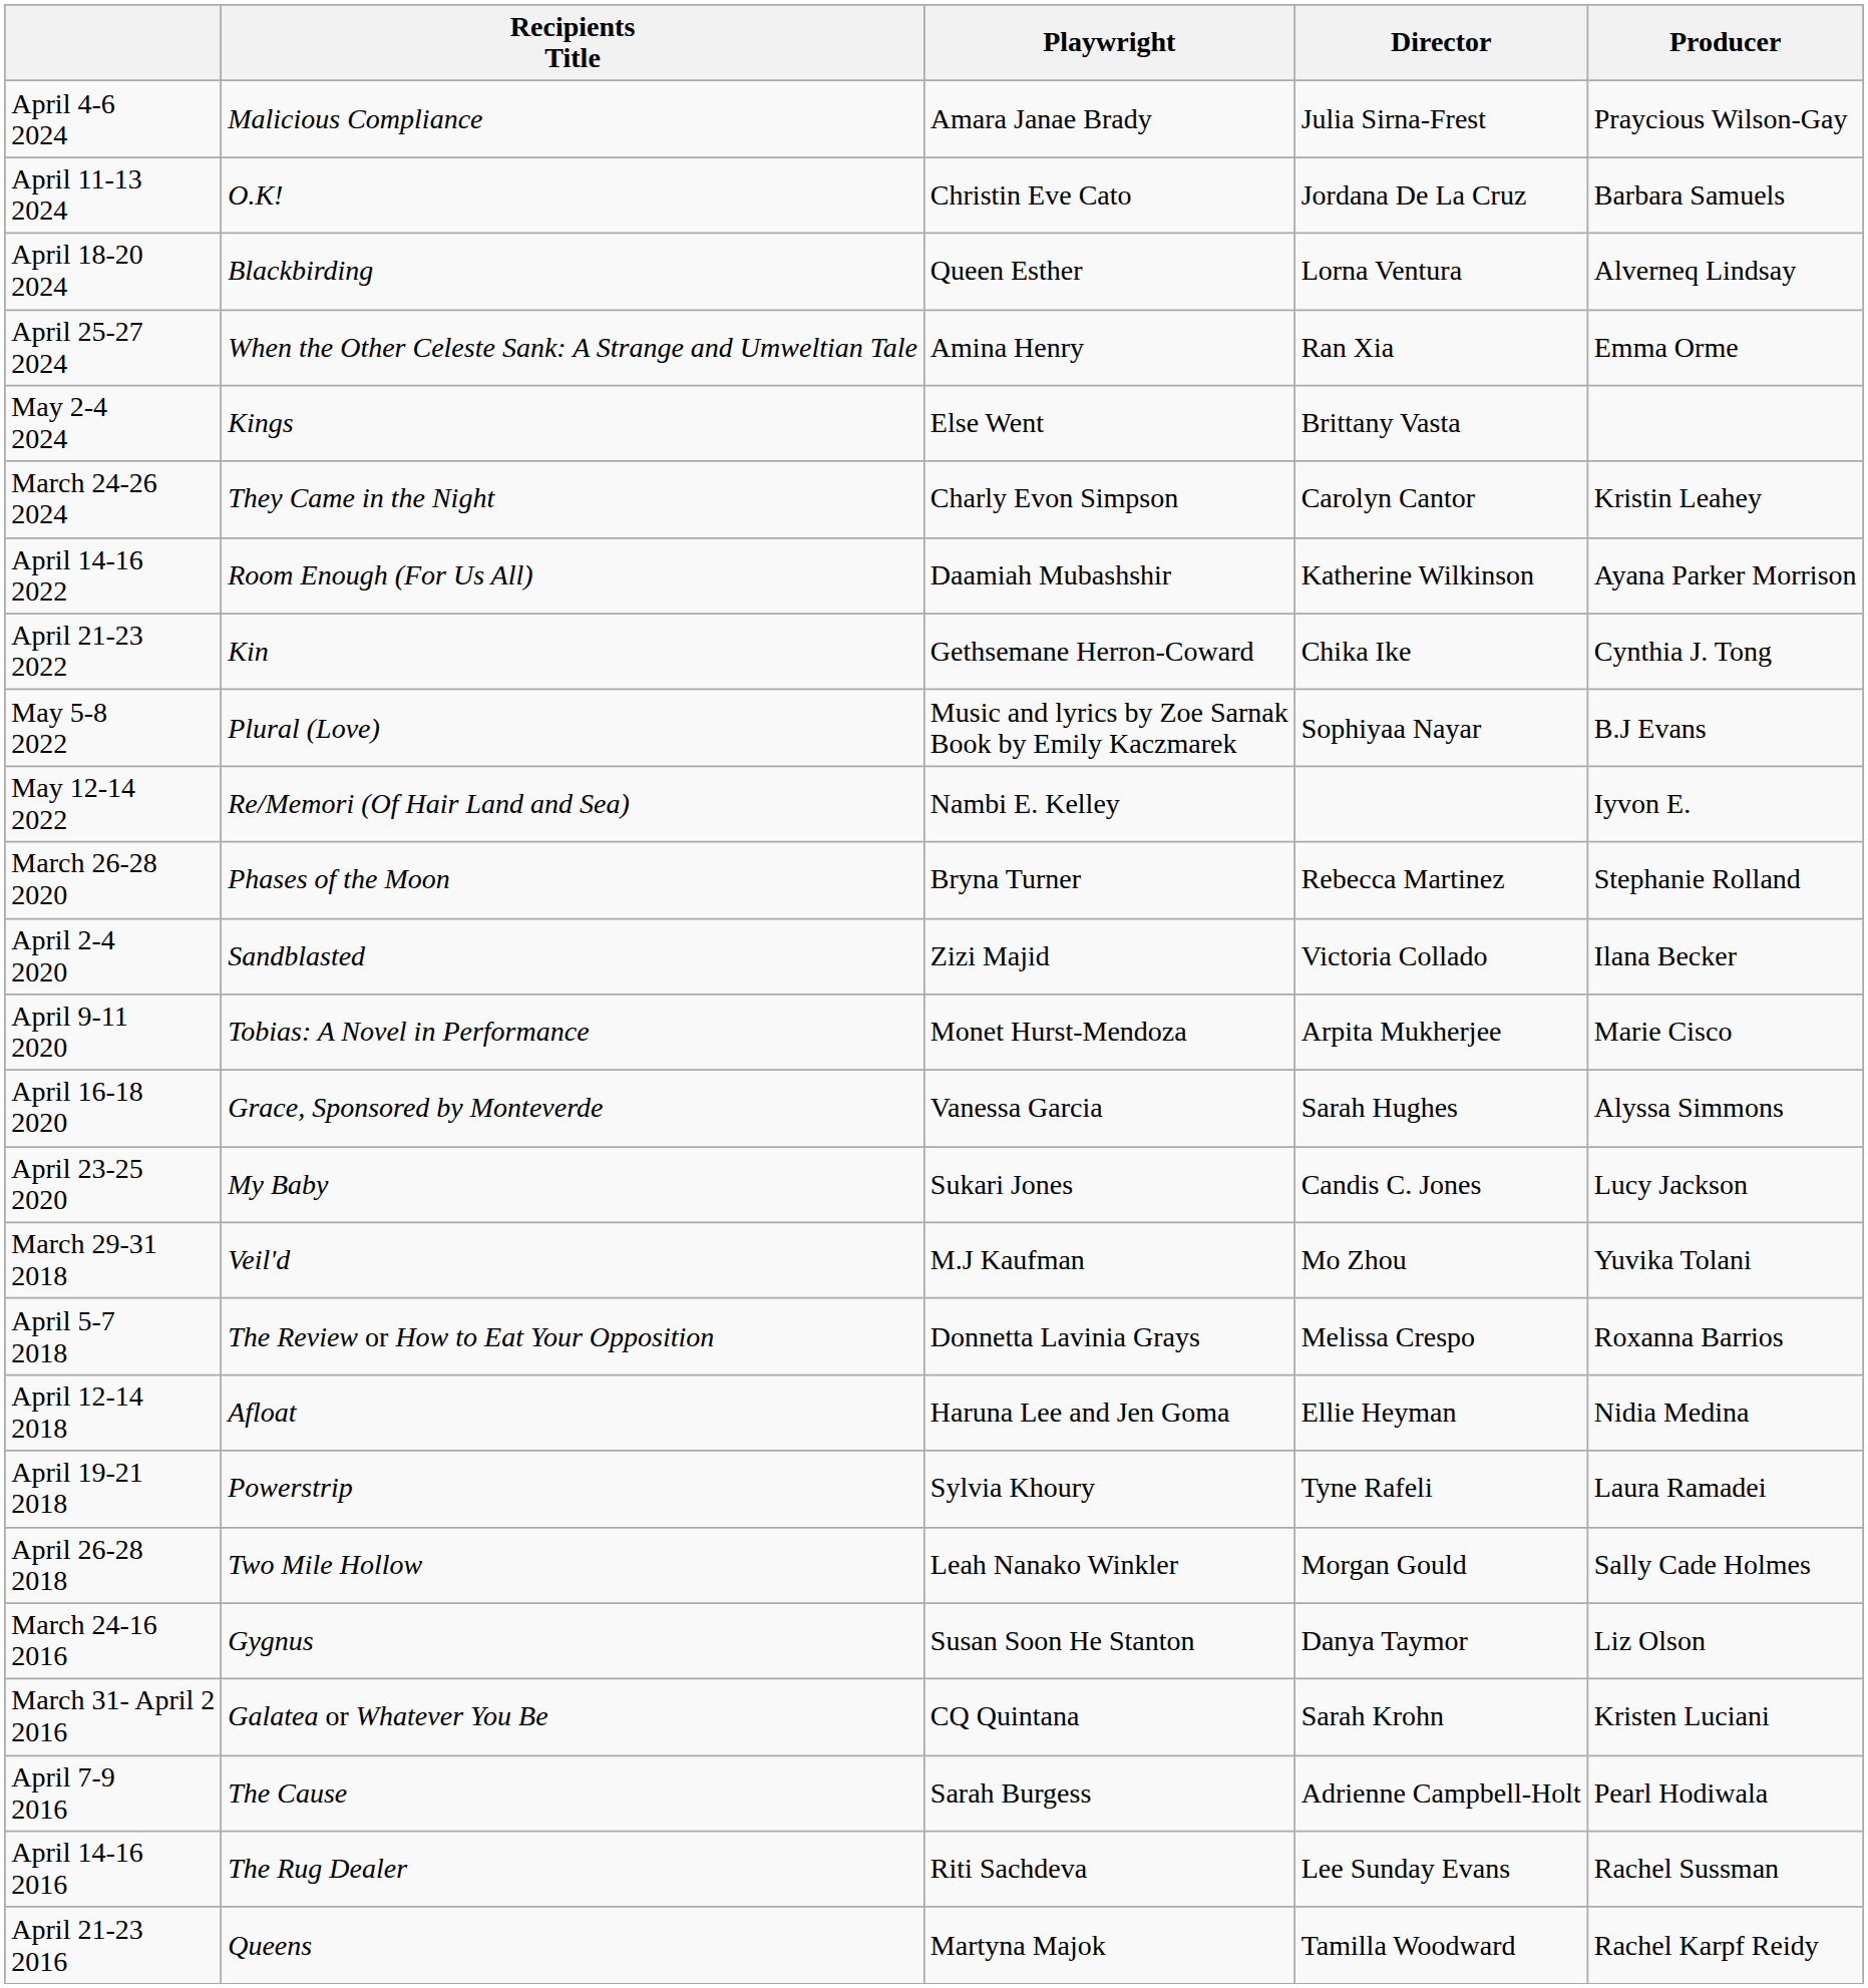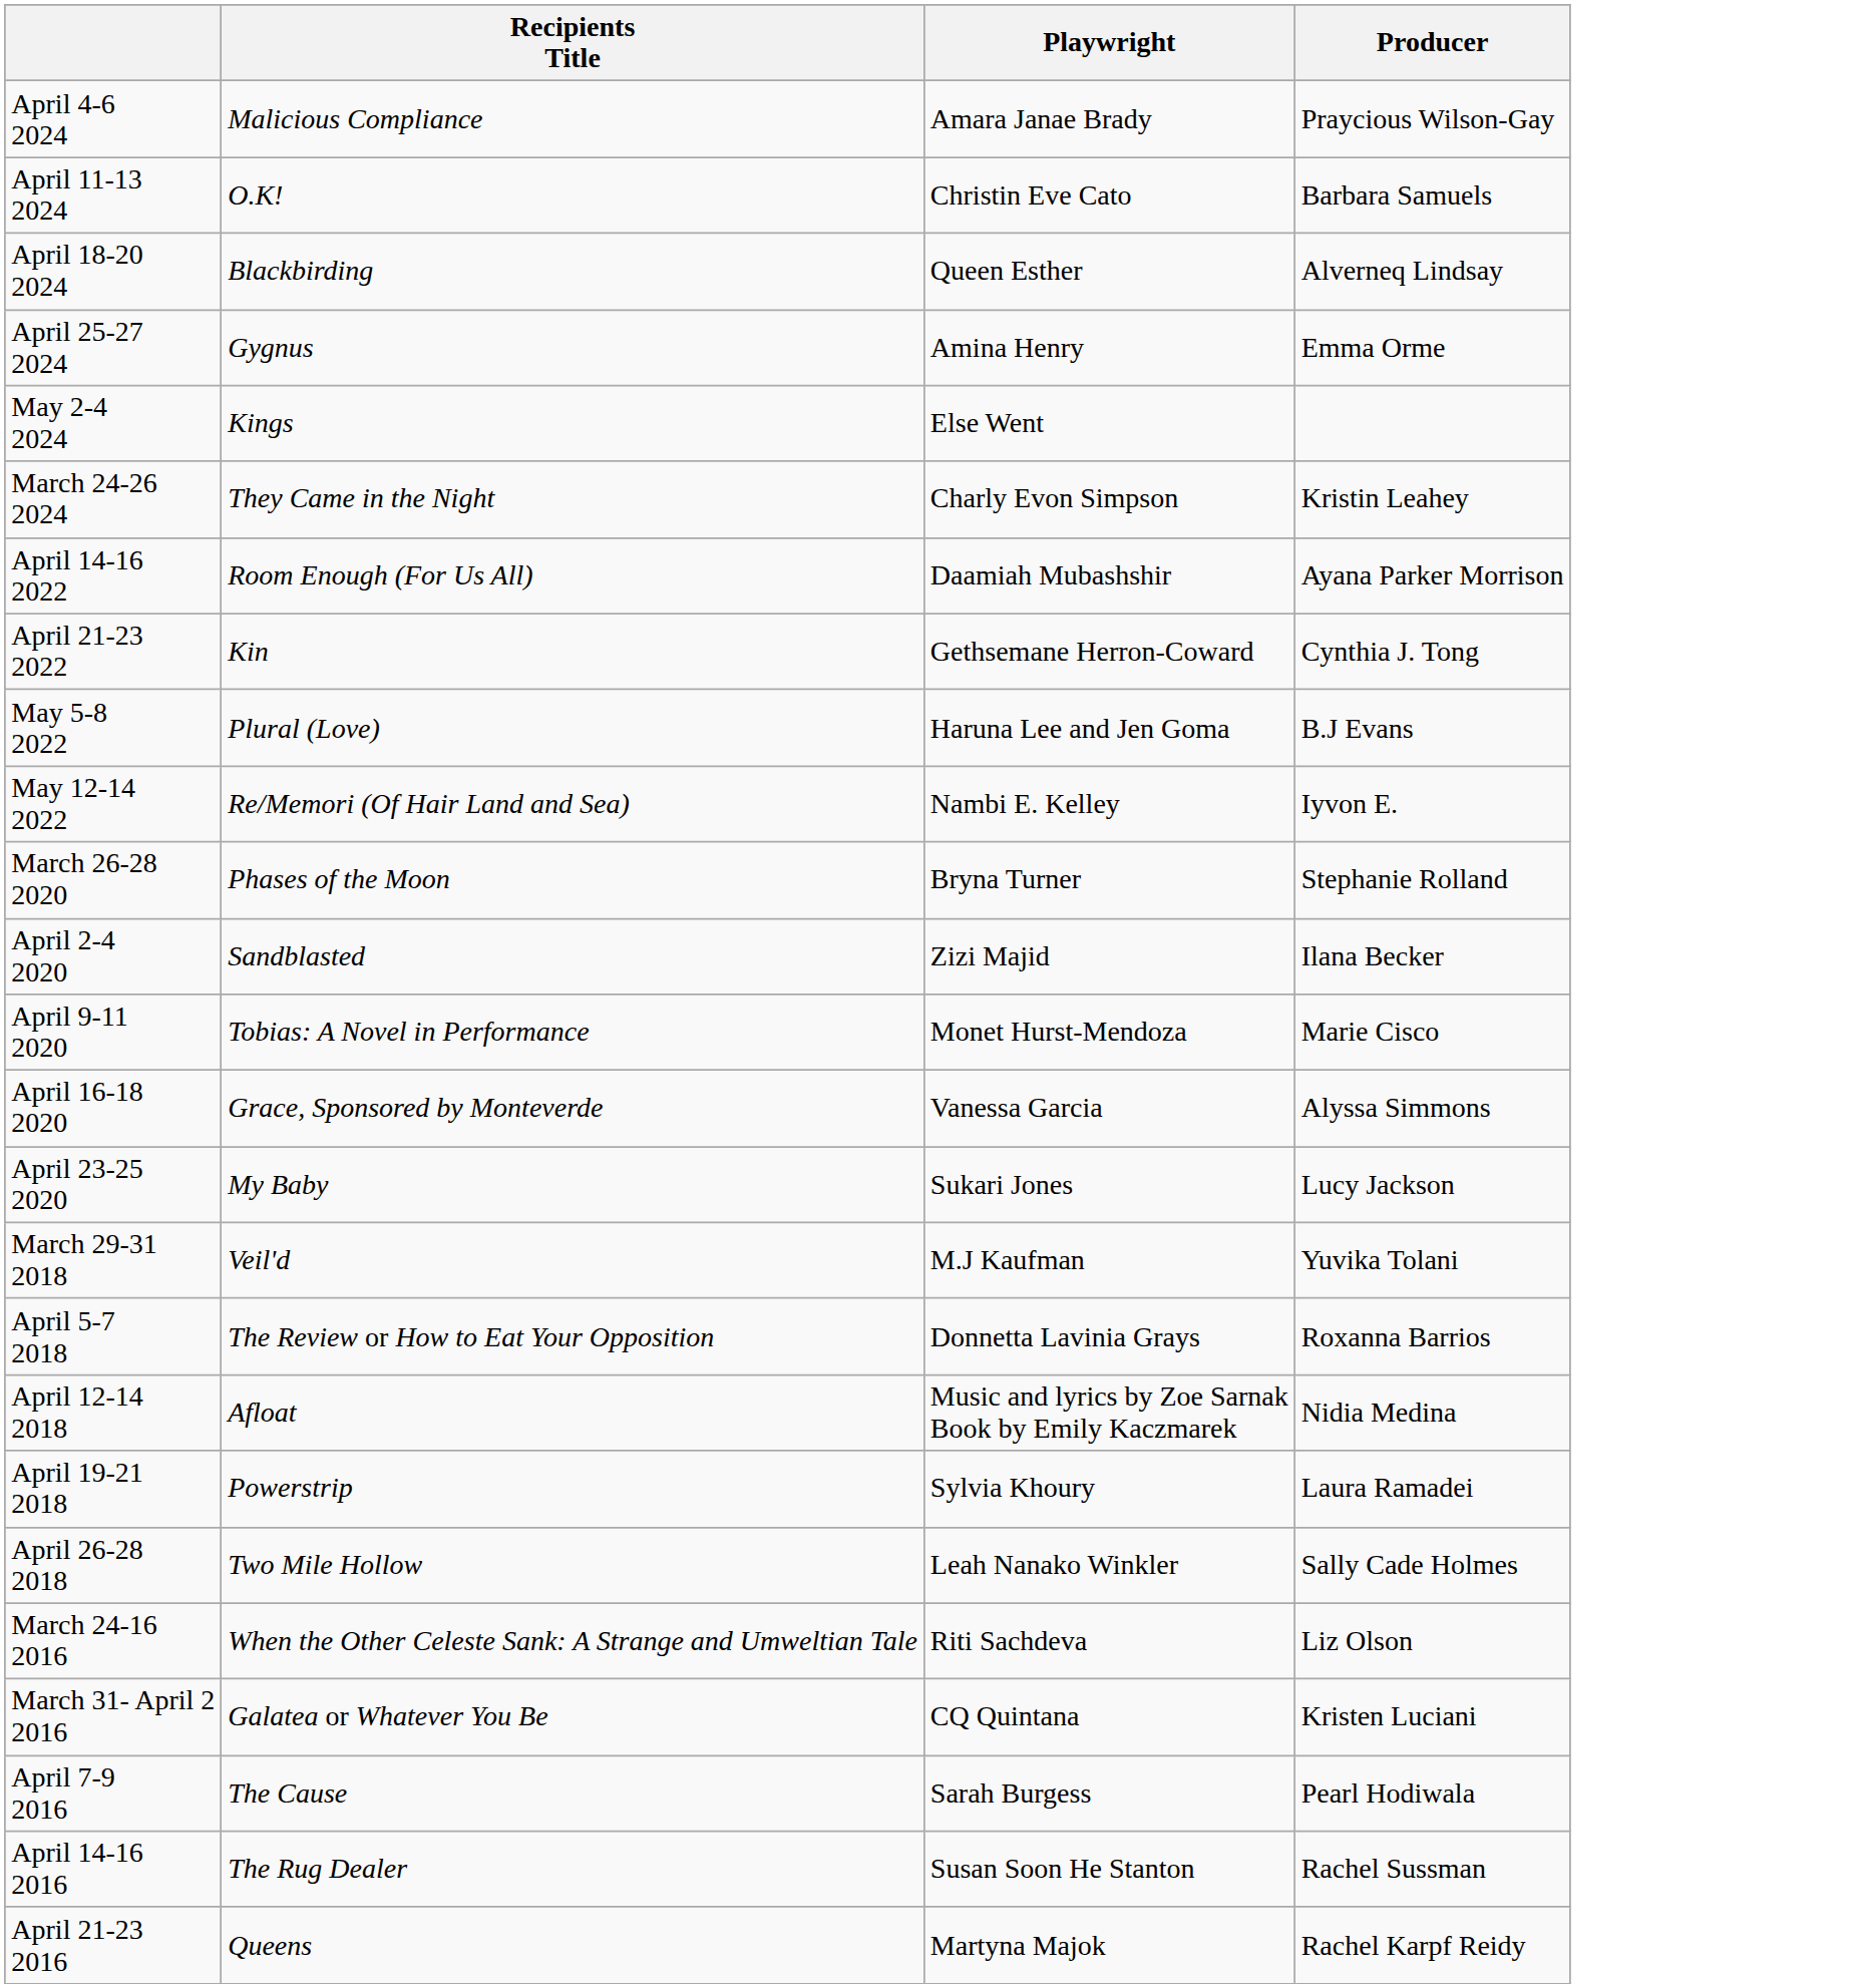 <table class="wikitable">
 <tr>
 <th></th>
 <th>Recipients<br>Title</th>
 <th>Playwright</th>
-<th>Director</th>
 <th>Producer</th>
 </tr>
 <tr>
 <td>April 4-6<br>2024</td>
 <td><em>Malicious Compliance</em></td>
 <td>Amara Janae Brady</td>
-<td>Julia Sirna-Frest</td>
 <td>Praycious Wilson-Gay</td>
 </tr>
 <tr>
 <td>April 11-13<br>2024</td>
 <td><em>O.K!</em></td>
 <td>Christin Eve Cato</td>
-<td>Jordana De La Cruz</td>
 <td>Barbara Samuels</td>
 </tr>
 <tr>
 <td>April 18-20<br>2024</td>
 <td><em>Blackbirding</em></td>
 <td>Queen Esther</td>
-<td>Lorna Ventura</td>
 <td>Alverneq Lindsay</td>
 </tr>
 <tr>
 <td>April 25-27<br>2024</td>
-<td><em>When the Other Celeste Sank: A Strange and Umweltian Tale</em></td>
+<td><em>Gygnus</em></td>
 <td>Amina Henry</td>
-<td>Ran Xia</td>
 <td>Emma Orme</td>
 </tr>
 <tr>
 <td>May 2-4<br>2024</td>
 <td><em>Kings</em></td>
 <td>Else Went</td>
-<td>Brittany Vasta</td>
 <td></td>
 </tr>
 <tr>
 <td>March 24-26<br>2024</td>
 <td><em>They Came in the Night</em></td>
 <td>Charly Evon Simpson</td>
-<td>Carolyn Cantor</td>
 <td>Kristin Leahey</td>
 </tr>
 <tr>
 <td>April 14-16<br>2022</td>
 <td><em>Room Enough (For Us All)</em></td>
 <td>Daamiah Mubashshir</td>
-<td>Katherine Wilkinson</td>
 <td>Ayana Parker Morrison</td>
 </tr>
 <tr>
 <td>April 21-23<br>2022</td>
 <td><em>Kin</em></td>
 <td>Gethsemane Herron-Coward</td>
-<td>Chika Ike</td>
 <td>Cynthia J. Tong</td>
 </tr>
 <tr>
 <td>May 5-8<br>2022</td>
 <td><em>Plural (Love)</em></td>
-<td>Music and lyrics by Zoe Sarnak<br>Book by Emily Kaczmarek</td>
-<td>Sophiyaa Nayar</td>
+<td>Haruna Lee and Jen Goma</td>
 <td>B.J Evans</td>
 </tr>
 <tr>
 <td>May 12-14<br>2022</td>
 <td><em>Re/Memori (Of Hair Land and Sea)</em></td>
 <td>Nambi E. Kelley</td>
-<td></td>
 <td>Iyvon E.</td>
 </tr>
 <tr>
 <td>March 26-28<br>2020</td>
 <td><em>Phases of the Moon</em></td>
 <td>Bryna Turner</td>
-<td>Rebecca Martinez</td>
 <td>Stephanie Rolland</td>
 </tr>
 <tr>
 <td>April 2-4<br>2020</td>
 <td><em>Sandblasted</em></td>
 <td>Zizi Majid</td>
-<td>Victoria Collado</td>
 <td>Ilana Becker</td>
 </tr>
 <tr>
 <td>April 9-11<br>2020</td>
 <td><em>Tobias: A Novel in Performance</em></td>
 <td>Monet Hurst-Mendoza</td>
-<td>Arpita Mukherjee</td>
 <td>Marie Cisco</td>
 </tr>
 <tr>
 <td>April 16-18<br>2020</td>
 <td><em>Grace, Sponsored by Monteverde</em></td>
 <td>Vanessa Garcia</td>
-<td>Sarah Hughes</td>
 <td>Alyssa Simmons</td>
 </tr>
 <tr>
 <td>April 23-25<br>2020</td>
 <td><em>My Baby</em></td>
 <td>Sukari Jones</td>
-<td>Candis C. Jones</td>
 <td>Lucy Jackson</td>
 </tr>
 <tr>
 <td>March 29-31<br>2018</td>
 <td><em>Veil'd</em></td>
 <td>M.J Kaufman</td>
-<td>Mo Zhou</td>
 <td>Yuvika Tolani</td>
 </tr>
 <tr>
 <td>April 5-7<br>2018</td>
 <td><em>The Review</em> or <em>How to Eat Your Opposition</em></td>
 <td>Donnetta Lavinia Grays</td>
-<td>Melissa Crespo</td>
 <td>Roxanna Barrios</td>
 </tr>
 <tr>
 <td>April 12-14<br>2018</td>
 <td><em>Afloat</em></td>
-<td>Haruna Lee and Jen Goma</td>
-<td>Ellie Heyman</td>
+<td>Music and lyrics by Zoe Sarnak<br>Book by Emily Kaczmarek</td>
 <td>Nidia Medina</td>
 </tr>
 <tr>
 <td>April 19-21<br>2018</td>
 <td><em>Powerstrip</em></td>
 <td>Sylvia Khoury</td>
-<td>Tyne Rafeli</td>
 <td>Laura Ramadei</td>
 </tr>
 <tr>
 <td>April 26-28<br>2018</td>
 <td><em>Two Mile Hollow</em></td>
 <td>Leah Nanako Winkler</td>
-<td>Morgan Gould</td>
 <td>Sally Cade Holmes</td>
 </tr>
 <tr>
 <td>March 24-16<br>2016</td>
-<td><em>Gygnus</em></td>
-<td>Susan Soon He Stanton</td>
-<td>Danya Taymor</td>
+<td><em>When the Other Celeste Sank: A Strange and Umweltian Tale</em></td>
+<td>Riti Sachdeva</td>
 <td>Liz Olson</td>
 </tr>
 <tr>
 <td>March 31- April 2<br>2016</td>
 <td><em>Galatea</em> or <em>Whatever You Be</em></td>
 <td>CQ Quintana</td>
-<td>Sarah Krohn</td>
 <td>Kristen Luciani</td>
 </tr>
 <tr>
 <td>April 7-9<br>2016</td>
 <td><em>The Cause</em></td>
 <td>Sarah Burgess</td>
-<td>Adrienne Campbell-Holt</td>
 <td>Pearl Hodiwala</td>
 </tr>
 <tr>
 <td>April 14-16<br>2016</td>
 <td><em>The Rug Dealer</em></td>
-<td>Riti Sachdeva</td>
-<td>Lee Sunday Evans</td>
+<td>Susan Soon He Stanton</td>
 <td>Rachel Sussman</td>
 </tr>
 <tr>
 <td>April 21-23<br>2016</td>
 <td><em>Queens</em></td>
 <td>Martyna Majok</td>
-<td>Tamilla Woodward</td>
 <td>Rachel Karpf Reidy</td>
 </tr>
 </table>
